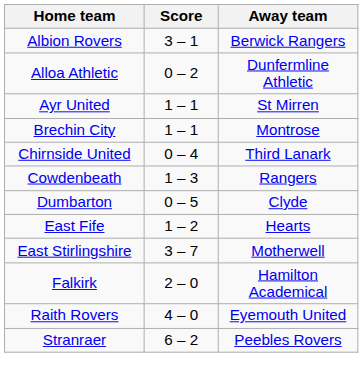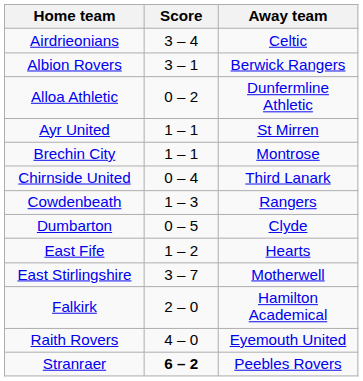 <table class="wikitable" style="text-align: center">
 <tr>
 <th width=140>Home team</th>
 <th width=70>Score</th>
 <th width=140>Away team</th>
+</tr>
+<tr>
+<td><a href='#'>Airdrieonians</a></td>
+<td>3 – 4</td>
+<td><a href='#'>Celtic</a></td>
 </tr>
 <tr>
 <td><a href='#'>Albion Rovers</a></td>
 <td>3 – 1</td>
 <td><a href='#'>Berwick Rangers</a></td>
 </tr>
 <tr>
 <td><a href='#'>Alloa Athletic</a></td>
 <td>0 – 2</td>
 <td><a href='#'>Dunfermline Athletic</a></td>
 </tr>
 <tr>
 <td><a href='#'>Ayr United</a></td>
 <td>1 – 1</td>
 <td><a href='#'>St Mirren</a></td>
 </tr>
 <tr>
 <td><a href='#'>Brechin City</a></td>
 <td>1 – 1</td>
 <td><a href='#'>Montrose</a></td>
 </tr>
 <tr>
 <td><a href='#'>Chirnside United</a></td>
 <td>0 – 4</td>
 <td><a href='#'>Third Lanark</a></td>
 </tr>
 <tr>
 <td><a href='#'>Cowdenbeath</a></td>
 <td>1 – 3</td>
 <td><a href='#'>Rangers</a></td>
 </tr>
 <tr>
 <td><a href='#'>Dumbarton</a></td>
 <td>0 – 5</td>
 <td><a href='#'>Clyde</a></td>
 </tr>
 <tr>
 <td><a href='#'>East Fife</a></td>
 <td>1 – 2</td>
 <td><a href='#'>Hearts</a></td>
 </tr>
 <tr>
 <td><a href='#'>East Stirlingshire</a></td>
 <td>3 – 7</td>
 <td><a href='#'>Motherwell</a></td>
 </tr>
 <tr>
 <td><a href='#'>Falkirk</a></td>
 <td>2 – 0</td>
 <td><a href='#'>Hamilton Academical</a></td>
 </tr>
 <tr>
 <td><a href='#'>Raith Rovers</a></td>
 <td>4 – 0</td>
 <td><a href='#'>Eyemouth United</a></td>
 </tr>
 <tr>
 <td><a href='#'>Stranraer</a></td>
-<td>6 – 2</td>
+<td><strong>6 – 2</strong></td>
 <td><a href='#'>Peebles Rovers</a></td>
 </tr>
 </table>
